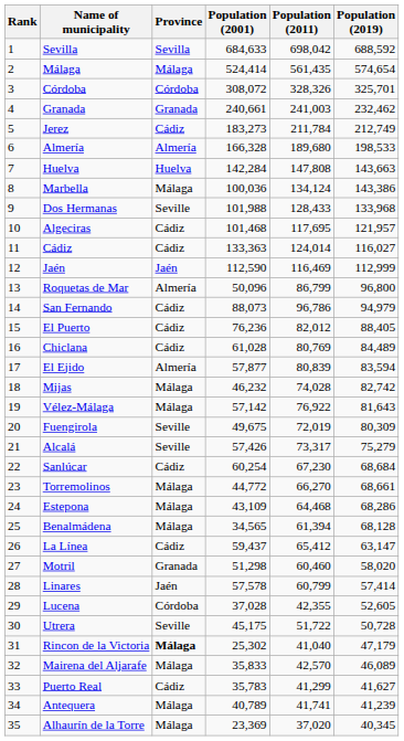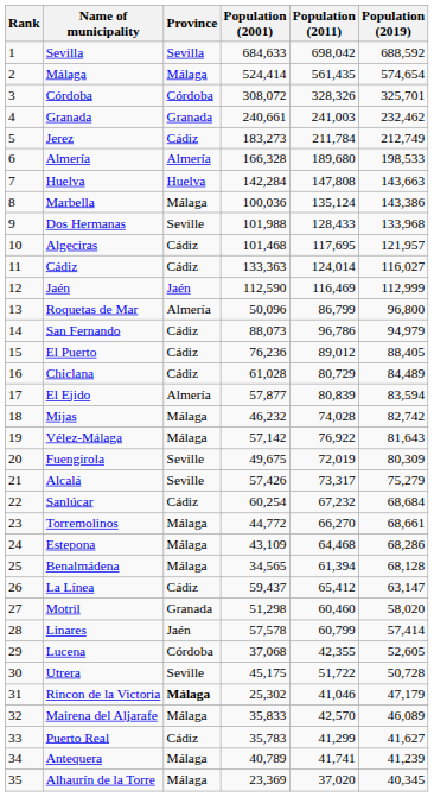 <table class="wikitable sortable">
 <tr>
 <th>Rank</th>
 <th>Name of<br>municipality</th>
 <th>Province</th>
 <th>Population <br>(2001)</th>
 <th>Population <br>(2011)</th>
 <th>Population <br>(2019)</th>
 </tr>
 <tr>
 <td>1</td>
 <td><a href='#'>Sevilla</a></td>
 <td><a href='#'>Sevilla</a></td>
 <td align=right>684,633</td>
 <td align=right>698,042</td>
 <td align=right>688,592</td>
 </tr>
 <tr>
 <td>2</td>
 <td><a href='#'>Málaga</a></td>
 <td><a href='#'>Málaga</a></td>
 <td align=right>524,414</td>
 <td align=right>561,435</td>
 <td align=right>574,654</td>
 </tr>
 <tr>
 <td>3</td>
 <td><a href='#'>Córdoba</a></td>
 <td><a href='#'>Córdoba</a></td>
 <td align=right>308,072</td>
 <td align=right>328,326</td>
 <td align=right>325,701</td>
 </tr>
 <tr>
 <td>4</td>
 <td><a href='#'>Granada</a></td>
 <td><a href='#'>Granada</a></td>
 <td align=right>240,661</td>
 <td align=right>241,003</td>
 <td align=right>232,462</td>
 </tr>
 <tr>
 <td>5</td>
 <td><a href='#'>Jerez</a></td>
 <td><a href='#'>Cádiz</a></td>
 <td align=right>183,273</td>
 <td align=right>211,784</td>
 <td align=right>212,749</td>
 </tr>
 <tr>
 <td>6</td>
 <td><a href='#'>Almería</a></td>
 <td><a href='#'>Almería</a></td>
 <td align=right>166,328</td>
 <td align=right>189,680</td>
 <td align=right>198,533</td>
 </tr>
 <tr>
 <td>7</td>
 <td><a href='#'>Huelva</a></td>
 <td><a href='#'>Huelva</a></td>
 <td align=right>142,284</td>
 <td align=right>147,808</td>
 <td align=right>143,663</td>
 </tr>
 <tr>
 <td>8</td>
 <td><a href='#'>Marbella</a></td>
 <td>Málaga</td>
 <td align=right>100,036</td>
-<td align=right>134,124</td>
+<td align=right>135,124</td>
 <td align=right>143,386</td>
 </tr>
 <tr>
 <td>9</td>
 <td><a href='#'>Dos Hermanas</a></td>
 <td>Seville</td>
 <td align=right>101,988</td>
 <td align=right>128,433</td>
 <td align=right>133,968</td>
 </tr>
 <tr>
 <td>10</td>
 <td><a href='#'>Algeciras</a></td>
 <td>Cádiz</td>
 <td align=right>101,468</td>
 <td align=right>117,695</td>
 <td align=right>121,957</td>
 </tr>
 <tr>
 <td>11</td>
 <td><a href='#'>Cádiz</a></td>
 <td>Cádiz</td>
 <td align=right>133,363</td>
 <td align=right>124,014</td>
 <td align=right>116,027</td>
 </tr>
 <tr>
 <td>12</td>
 <td><a href='#'>Jaén</a></td>
 <td><a href='#'>Jaén</a></td>
 <td align=right>112,590</td>
 <td align=right>116,469</td>
 <td align=right>112,999</td>
 </tr>
 <tr>
 <td>13</td>
 <td><a href='#'>Roquetas de Mar</a></td>
 <td>Almería</td>
 <td align=right>50,096</td>
 <td align=right>86,799</td>
 <td align=right>96,800</td>
 </tr>
 <tr>
 <td>14</td>
 <td><a href='#'>San Fernando</a></td>
 <td>Cádiz</td>
 <td align=right>88,073</td>
 <td align=right>96,786</td>
 <td align=right>94,979</td>
 </tr>
 <tr>
 <td>15</td>
 <td><a href='#'>El Puerto</a></td>
 <td>Cádiz</td>
 <td align=right>76,236</td>
-<td align=right>82,012</td>
+<td align=right>89,012</td>
 <td align=right>88,405</td>
 </tr>
 <tr>
 <td>16</td>
 <td><a href='#'>Chiclana</a></td>
 <td>Cádiz</td>
 <td align=right>61,028</td>
-<td align=right>80,769</td>
+<td align=right>80,729</td>
 <td align=right>84,489</td>
 </tr>
 <tr>
 <td>17</td>
 <td><a href='#'>El Ejido</a></td>
 <td>Almería</td>
 <td align=right>57,877</td>
 <td align=right>80,839</td>
 <td align=right>83,594</td>
 </tr>
 <tr>
 <td>18</td>
 <td><a href='#'>Mijas</a></td>
 <td>Málaga</td>
 <td align=right>46,232</td>
 <td align=right>74,028</td>
 <td align=right>82,742</td>
 </tr>
 <tr>
 <td>19</td>
 <td><a href='#'>Vélez-Málaga</a></td>
 <td>Málaga</td>
 <td align=right>57,142</td>
 <td align=right>76,922</td>
 <td align=right>81,643</td>
 </tr>
 <tr>
 <td>20</td>
 <td><a href='#'>Fuengirola</a></td>
 <td>Seville</td>
 <td align=right>49,675</td>
 <td align=right>72,019</td>
 <td align=right>80,309</td>
 </tr>
 <tr>
 <td>21</td>
 <td><a href='#'>Alcalá</a></td>
 <td>Seville</td>
 <td align=right>57,426</td>
 <td align=right>73,317</td>
 <td align=right>75,279</td>
 </tr>
 <tr>
 <td>22</td>
 <td><a href='#'>Sanlúcar</a></td>
 <td>Cádiz</td>
 <td align=right>60,254</td>
-<td align=right>67,230</td>
+<td align=right>67,232</td>
 <td align=right>68,684</td>
 </tr>
 <tr>
 <td>23</td>
 <td><a href='#'>Torremolinos</a></td>
 <td>Málaga</td>
 <td align=right>44,772</td>
 <td align=right>66,270</td>
 <td align=right>68,661</td>
 </tr>
 <tr>
 <td>24</td>
 <td><a href='#'>Estepona</a></td>
 <td>Málaga</td>
 <td align=right>43,109</td>
 <td align=right>64,468</td>
 <td align=right>68,286</td>
 </tr>
 <tr>
 <td>25</td>
 <td><a href='#'>Benalmádena</a></td>
 <td>Málaga</td>
 <td align=right>34,565</td>
 <td align=right>61,394</td>
 <td align=right>68,128</td>
 </tr>
 <tr>
 <td>26</td>
 <td><a href='#'>La Línea</a></td>
 <td>Cádiz</td>
 <td align=right>59,437</td>
 <td align=right>65,412</td>
 <td align=right>63,147</td>
 </tr>
 <tr>
 <td>27</td>
 <td><a href='#'>Motril</a></td>
 <td>Granada</td>
 <td align=right>51,298</td>
 <td align=right>60,460</td>
 <td align=right>58,020</td>
 </tr>
 <tr>
 <td>28</td>
 <td><a href='#'>Linares</a></td>
 <td>Jaén</td>
 <td align=right>57,578</td>
 <td align=right>60,799</td>
 <td align=right>57,414</td>
 </tr>
 <tr>
 <td>29</td>
 <td><a href='#'>Lucena</a></td>
 <td>Córdoba</td>
-<td align=right>37,028</td>
+<td align=right>37,068</td>
 <td align=right>42,355</td>
 <td align=right>52,605</td>
 </tr>
 <tr>
 <td>30</td>
 <td><a href='#'>Utrera</a></td>
 <td>Seville</td>
 <td align=right>45,175</td>
 <td align=right>51,722</td>
 <td align=right>50,728</td>
 </tr>
 <tr>
 <td>31</td>
 <td><a href='#'>Rincon de la Victoria</a></td>
 <td><strong>Málaga</strong></td>
 <td align=right>25,302</td>
-<td align=right>41,040</td>
+<td align=right>41,046</td>
 <td align=right>47,179</td>
 </tr>
 <tr>
 <td>32</td>
 <td><a href='#'>Mairena del Aljarafe</a></td>
 <td>Málaga</td>
 <td align=right>35,833</td>
 <td align=right>42,570</td>
 <td align=right>46,089</td>
 </tr>
 <tr>
 <td>33</td>
 <td><a href='#'>Puerto Real</a></td>
 <td>Cádiz</td>
 <td align=right>35,783</td>
 <td align=right>41,299</td>
 <td align=right>41,627</td>
 </tr>
 <tr>
 <td>34</td>
 <td><a href='#'>Antequera</a></td>
 <td>Málaga</td>
 <td align=right>40,789</td>
 <td align=right>41,741</td>
 <td align=right>41,239</td>
 </tr>
 <tr>
 <td>35</td>
 <td><a href='#'>Alhaurín de la Torre</a></td>
 <td>Málaga</td>
 <td align=right>23,369</td>
 <td align=right>37,020</td>
 <td align=right>40,345</td>
 </tr>
 </table>
